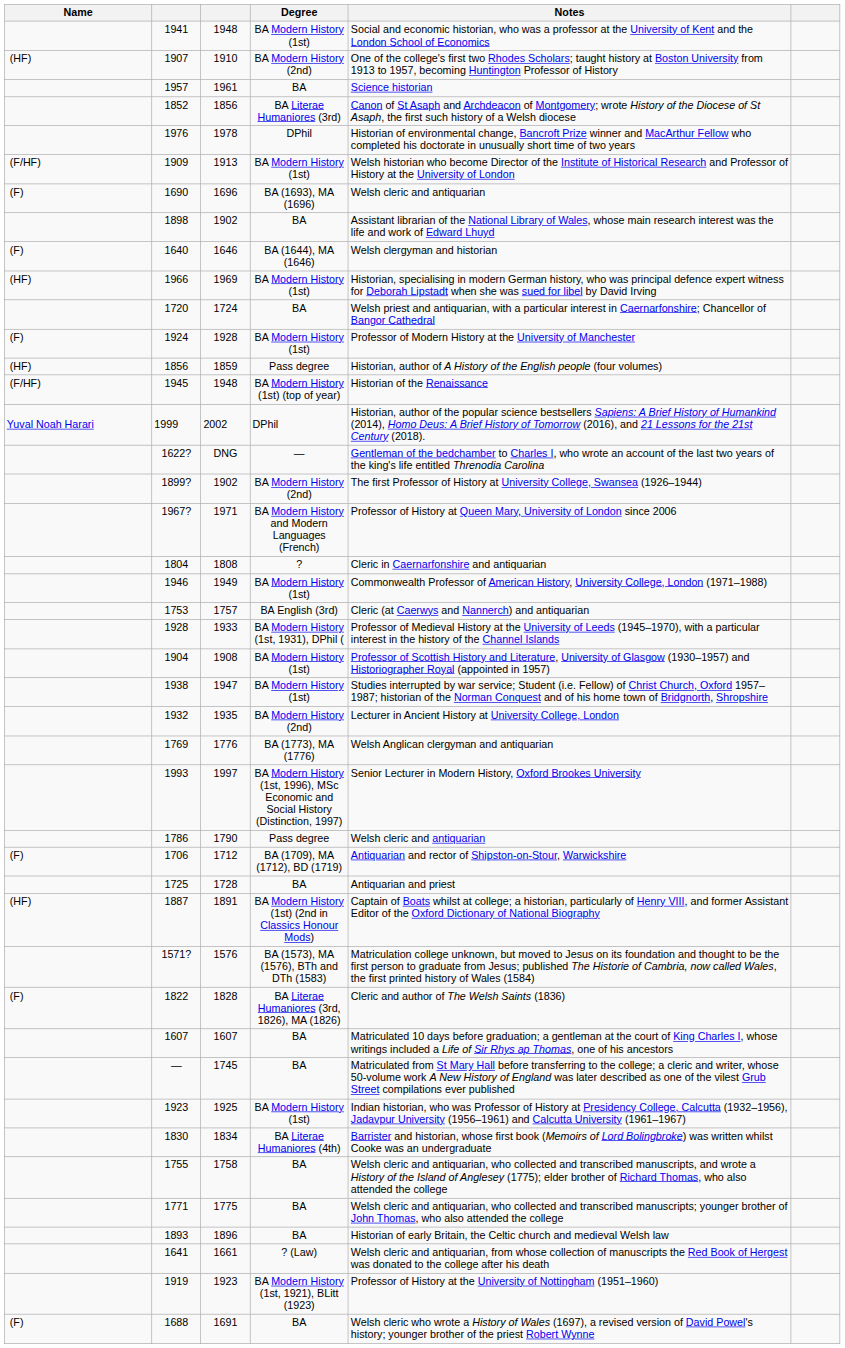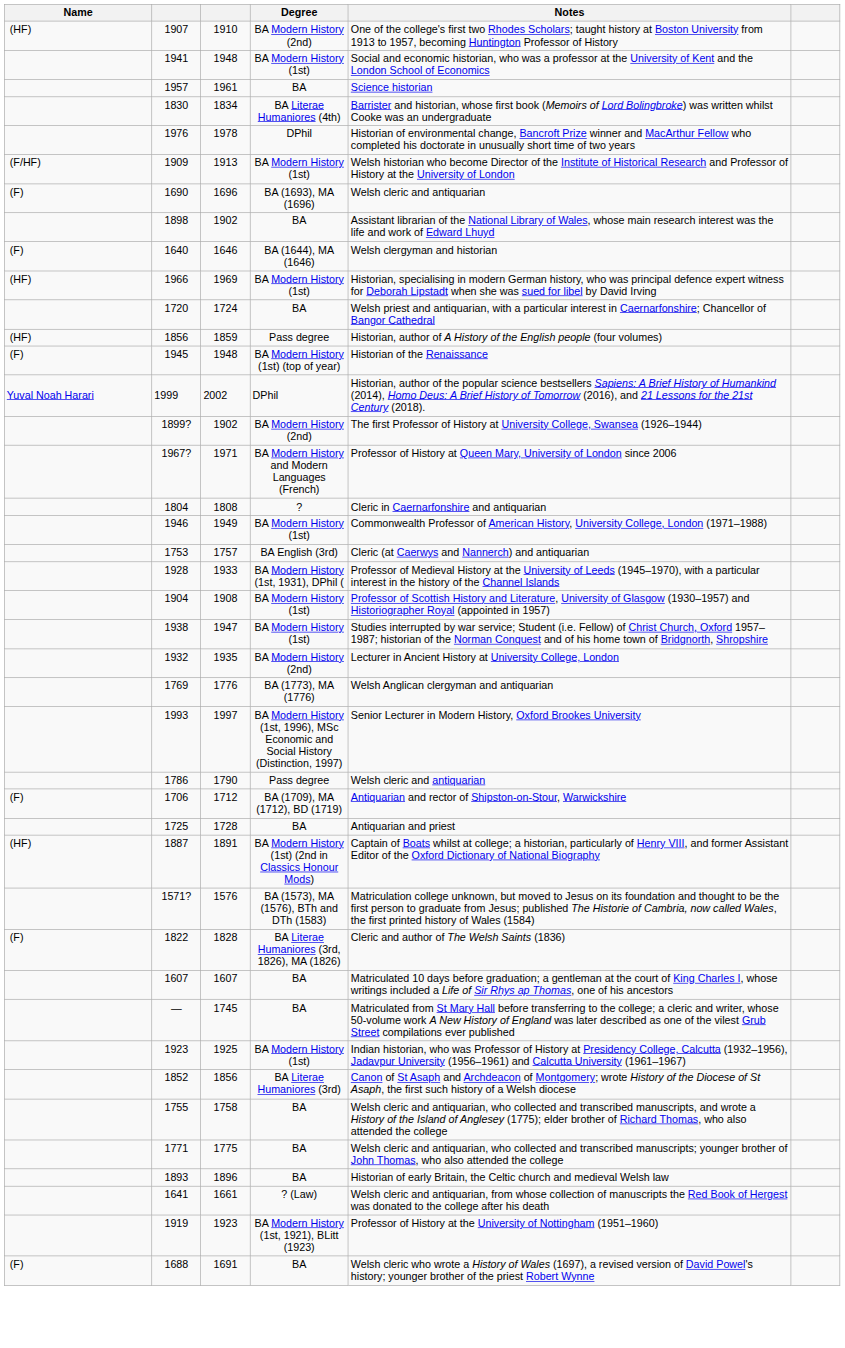 <table class="wikitable sortable">
 <tr>
 <th width="15%">Name</th>
 <th width="5%"></th>
 <th width="5%"></th>
 <th width="10%" class="unsortable">Degree</th>
 <th width="45%" class="unsortable">Notes</th>
 <th width="5%" class="unsortable"></th>
 </tr>
 <tr valign="top">
+<td> (HF)</td>
+<td align="center">1907</td>
+<td align="center">1910</td>
+<td align="center">BA <a href='#'>Modern History</a> (2nd)</td>
+<td>One of the college's first two <a href='#'>Rhodes Scholars</a>; taught history at <a href='#'>Boston University</a> from 1913 to 1957, becoming <a href='#'>Huntington</a> Professor of History</td>
+<td align="center"></td>
+</tr>
+<tr valign="top">
 <td></td>
 <td align="center">1941</td>
 <td align="center">1948</td>
 <td align="center">BA <a href='#'>Modern History</a> (1st)</td>
 <td>Social and economic historian, who was a professor at the <a href='#'>University of Kent</a> and the <a href='#'>London School of Economics</a></td>
-<td align="center"></td>
-</tr>
-<tr valign="top">
-<td> (HF)</td>
-<td align="center">1907</td>
-<td align="center">1910</td>
-<td align="center">BA <a href='#'>Modern History</a> (2nd)</td>
-<td>One of the college's first two <a href='#'>Rhodes Scholars</a>; taught history at <a href='#'>Boston University</a> from 1913 to 1957, becoming <a href='#'>Huntington</a> Professor of History</td>
 <td align="center"></td>
 </tr>
 <tr valign="top">
 <td></td>
 <td align="center">1957</td>
 <td align="center">1961</td>
 <td align="center">BA</td>
 <td><a href='#'>Science historian</a></td>
 <td align="center"></td>
 </tr>
 <tr valign="top">
 <td></td>
-<td align="center">1852</td>
-<td align="center">1856</td>
-<td align="center">BA <a href='#'>Literae Humaniores</a> (3rd)</td>
-<td><a href='#'>Canon</a> of <a href='#'>St Asaph</a> and <a href='#'>Archdeacon</a> of <a href='#'>Montgomery</a>; wrote <em>History of the Diocese of St Asaph</em>, the first such history of a Welsh diocese</td>
+<td align="center">1830</td>
+<td align="center">1834</td>
+<td align="center">BA <a href='#'>Literae Humaniores</a> (4th)</td>
+<td><a href='#'>Barrister</a> and historian, whose first book (<em>Memoirs of <a href='#'>Lord Bolingbroke</a></em>) was written whilst Cooke was an undergraduate</td>
 <td align="center"></td>
 </tr>
 <tr valign="top">
 <td></td>
 <td align="center">1976</td>
 <td align="center">1978</td>
 <td align="center">DPhil</td>
 <td>Historian of environmental change, <a href='#'>Bancroft Prize</a> winner and <a href='#'>MacArthur Fellow</a> who completed his doctorate in unusually short time of two years</td>
 <td align="center"></td>
 </tr>
 <tr valign="top">
 <td> (F/HF)</td>
 <td align="center">1909</td>
 <td align="center">1913</td>
 <td align="center">BA <a href='#'>Modern History</a> (1st)</td>
 <td>Welsh historian who become Director of the <a href='#'>Institute of Historical Research</a> and Professor of History at the <a href='#'>University of London</a></td>
 <td align="center"></td>
 </tr>
 <tr valign="top">
 <td> (F)</td>
 <td align="center">1690</td>
 <td align="center">1696</td>
 <td align="center">BA (1693), MA (1696)</td>
 <td>Welsh cleric and antiquarian</td>
 <td align="center"></td>
 </tr>
 <tr valign="top">
 <td></td>
 <td align="center">1898</td>
 <td align="center">1902</td>
 <td align="center">BA</td>
 <td>Assistant librarian of the <a href='#'>National Library of Wales</a>, whose main research interest was the life and work of <a href='#'>Edward Lhuyd</a></td>
 <td align="center"></td>
 </tr>
 <tr valign="top">
 <td> (F)</td>
 <td align="center">1640</td>
 <td align="center">1646</td>
 <td align="center">BA (1644), MA (1646)</td>
 <td>Welsh clergyman and historian</td>
 <td align="center"></td>
 </tr>
 <tr valign="top">
 <td> (HF)</td>
 <td align="center">1966</td>
 <td align="center">1969</td>
 <td align="center">BA <a href='#'>Modern History</a> (1st)</td>
 <td>Historian, specialising in modern German history, who was principal defence expert witness for <a href='#'>Deborah Lipstadt</a> when she was <a href='#'>sued for libel</a> by David Irving</td>
 <td align="center"></td>
 </tr>
 <tr valign="top">
 <td></td>
 <td align="center">1720</td>
 <td align="center">1724</td>
 <td align="center">BA</td>
 <td>Welsh priest and antiquarian, with a particular interest in <a href='#'>Caernarfonshire</a>; Chancellor of <a href='#'>Bangor Cathedral</a></td>
 <td align="center"></td>
 </tr>
 <tr valign="top">
-<td> (F)</td>
-<td align="center">1924</td>
-<td align="center">1928</td>
-<td align="center">BA <a href='#'>Modern History</a> (1st)</td>
-<td>Professor of Modern History at the <a href='#'>University of Manchester</a></td>
-<td align="center"></td>
-</tr>
-<tr valign="top">
 <td> (HF)</td>
 <td align="center">1856</td>
 <td align="center">1859</td>
 <td align="center">Pass degree</td>
 <td>Historian, author of <em>A History of the English people</em> (four volumes)</td>
 <td align="center"></td>
 </tr>
 <tr valign="top">
-<td> (F/HF)</td>
+<td> (F)</td>
 <td align="center">1945</td>
 <td align="center">1948</td>
 <td align="center">BA <a href='#'>Modern History</a> (1st) (top of year)</td>
 <td>Historian of the <a href='#'>Renaissance</a></td>
 <td align="center"></td>
 </tr>
 <tr>
 <td><a href='#'>Yuval Noah Harari</a></td>
 <td>1999</td>
 <td>2002</td>
 <td>DPhil</td>
 <td>Historian, author of the popular science bestsellers <em><a href='#'>Sapiens: A Brief History of Humankind</a></em> (2014), <em><a href='#'>Homo Deus: A Brief History of Tomorrow</a></em> (2016), and <em><a href='#'>21 Lessons for the 21st Century</a></em> (2018).</td>
-<td align="center"></td>
-</tr>
-<tr valign="top">
-<td></td>
-<td align="center"><span>1622</span>?</td>
-<td align="center">DNG</td>
-<td align="center">—</td>
-<td><a href='#'>Gentleman of the bedchamber</a> to <a href='#'>Charles I</a>, who wrote an account of the last two years of the king's life entitled <em>Threnodia Carolina</em></td>
 <td align="center"></td>
 </tr>
 <tr valign="top">
 <td></td>
 <td align="center"><span>1899</span>?</td>
 <td align="center">1902</td>
 <td align="center">BA <a href='#'>Modern History</a> (2nd)</td>
 <td>The first Professor of History at <a href='#'>University College, Swansea</a> (1926–1944)</td>
 <td align="center"></td>
 </tr>
 <tr valign="top">
 <td></td>
 <td align="center"><span>1967</span>?</td>
 <td align="center">1971</td>
 <td align="center">BA <a href='#'>Modern History</a> and Modern Languages (French)</td>
 <td>Professor of History at <a href='#'>Queen Mary, University of London</a> since 2006</td>
 <td align="center"></td>
 </tr>
 <tr valign="top">
 <td></td>
 <td align="center">1804</td>
 <td align="center">1808</td>
 <td align="center">?</td>
 <td>Cleric in <a href='#'>Caernarfonshire</a> and antiquarian</td>
 <td align="center"></td>
 </tr>
 <tr valign="top">
 <td></td>
 <td align="center">1946</td>
 <td align="center">1949</td>
 <td align="center">BA <a href='#'>Modern History</a> (1st)</td>
 <td>Commonwealth Professor of <a href='#'>American History</a>, <a href='#'>University College, London</a> (1971–1988)</td>
 <td align="center"></td>
 </tr>
 <tr valign="top">
 <td></td>
 <td align="center">1753</td>
 <td align="center">1757</td>
 <td align="center">BA English (3rd)</td>
 <td>Cleric (at <a href='#'>Caerwys</a> and <a href='#'>Nannerch</a>) and antiquarian</td>
 <td align="center"></td>
 </tr>
 <tr valign="top">
 <td></td>
 <td align="center">1928</td>
 <td align="center">1933</td>
 <td align="center">BA <a href='#'>Modern History</a> (1st, 1931), DPhil (</td>
 <td>Professor of Medieval History at the <a href='#'>University of Leeds</a> (1945–1970), with a particular interest in the history of the <a href='#'>Channel Islands</a></td>
 <td align="center"></td>
 </tr>
 <tr valign="top">
 <td></td>
 <td align="center">1904</td>
 <td align="center">1908</td>
 <td align="center">BA <a href='#'>Modern History</a> (1st)</td>
 <td><a href='#'>Professor of Scottish History and Literature</a>, <a href='#'>University of Glasgow</a> (1930–1957) and <a href='#'>Historiographer Royal</a> (appointed in 1957)</td>
 <td align="center"></td>
 </tr>
 <tr valign="top">
 <td></td>
 <td align="center">1938</td>
 <td align="center">1947</td>
 <td align="center">BA <a href='#'>Modern History</a> (1st)</td>
 <td>Studies interrupted by war service; Student (i.e. Fellow) of <a href='#'>Christ Church, Oxford</a> 1957–1987; historian of the <a href='#'>Norman Conquest</a> and of his home town of <a href='#'>Bridgnorth</a>, <a href='#'>Shropshire</a></td>
 <td align="center"></td>
 </tr>
 <tr valign="top">
 <td></td>
 <td align="center">1932</td>
 <td align="center">1935</td>
 <td align="center">BA <a href='#'>Modern History</a> (2nd)</td>
 <td>Lecturer in Ancient History at <a href='#'>University College, London</a></td>
 <td align="center"></td>
 </tr>
 <tr valign="top">
 <td></td>
 <td align="center">1769</td>
 <td align="center">1776</td>
 <td align="center">BA (1773), MA (1776)</td>
 <td>Welsh Anglican clergyman and antiquarian</td>
 <td align="center"></td>
 </tr>
 <tr valign="top">
 <td></td>
 <td align="center">1993</td>
 <td align="center">1997</td>
 <td align="center">BA <a href='#'>Modern History</a> (1st, 1996), MSc Economic and Social History (Distinction, 1997)</td>
 <td>Senior Lecturer in Modern History, <a href='#'>Oxford Brookes University</a></td>
 <td align="center"></td>
 </tr>
 <tr valign="top">
 <td></td>
 <td align="center">1786</td>
 <td align="center">1790</td>
 <td align="center">Pass degree</td>
 <td>Welsh cleric and <a href='#'>antiquarian</a></td>
 <td align="center"></td>
 </tr>
 <tr valign="top">
 <td> (F)</td>
 <td align="center">1706</td>
 <td align="center">1712</td>
 <td align="center">BA (1709), MA (1712), BD (1719)</td>
 <td><a href='#'>Antiquarian</a> and rector of <a href='#'>Shipston-on-Stour</a>, <a href='#'>Warwickshire</a></td>
 <td align="center"></td>
 </tr>
 <tr valign="top">
 <td></td>
 <td align="center">1725</td>
 <td align="center">1728</td>
 <td align="center">BA</td>
 <td>Antiquarian and priest</td>
 <td align="center"></td>
 </tr>
 <tr valign="top">
 <td> (HF)</td>
 <td align="center">1887</td>
 <td align="center">1891</td>
 <td align="center">BA <a href='#'>Modern History</a> (1st) (2nd in <a href='#'>Classics Honour Mods</a>)</td>
 <td>Captain of <a href='#'>Boats</a> whilst at college; a historian, particularly of <a href='#'>Henry VIII</a>, and former Assistant Editor of the <a href='#'>Oxford Dictionary of National Biography</a></td>
 <td align="center"></td>
 </tr>
 <tr valign="top">
 <td></td>
 <td align="center"><span>1571</span>?</td>
 <td align="center">1576</td>
 <td align="center">BA (1573), MA (1576), BTh and DTh (1583)</td>
 <td>Matriculation college unknown, but moved to Jesus on its foundation and thought to be the first person to graduate from Jesus; published <em>The Historie of Cambria, now called Wales</em>, the first printed history of Wales (1584)</td>
 <td align="center"></td>
 </tr>
 <tr valign="top">
 <td> (F)</td>
 <td align="center">1822</td>
 <td align="center">1828</td>
 <td align="center">BA <a href='#'>Literae Humaniores</a> (3rd, 1826), MA (1826)</td>
 <td>Cleric and author of <em>The Welsh Saints</em> (1836)</td>
 <td align="center"></td>
 </tr>
 <tr valign="top">
 <td></td>
 <td align="center">1607</td>
 <td align="center">1607</td>
 <td align="center">BA</td>
 <td>Matriculated 10 days before graduation; a gentleman at the court of <a href='#'>King Charles I</a>, whose writings included a <em>Life of <a href='#'>Sir Rhys ap Thomas</a></em>, one of his ancestors</td>
 <td align="center"></td>
 </tr>
 <tr valign="top">
 <td></td>
 <td align="center">—</td>
 <td align="center">1745</td>
 <td align="center">BA</td>
 <td>Matriculated from <a href='#'>St Mary Hall</a> before transferring to the college; a cleric and writer, whose 50-volume work <em>A New History of England</em> was later described as one of the vilest <a href='#'>Grub Street</a> compilations ever published</td>
 <td align="center"></td>
 </tr>
 <tr valign="top">
 <td></td>
 <td align="center">1923</td>
 <td align="center">1925</td>
 <td align="center">BA <a href='#'>Modern History</a> (1st)</td>
 <td>Indian historian, who was Professor of History at <a href='#'>Presidency College, Calcutta</a> (1932–1956), <a href='#'>Jadavpur University</a> (1956–1961) and <a href='#'>Calcutta University</a> (1961–1967)</td>
 <td align="center"></td>
 </tr>
 <tr valign="top">
 <td></td>
-<td align="center">1830</td>
-<td align="center">1834</td>
-<td align="center">BA <a href='#'>Literae Humaniores</a> (4th)</td>
-<td><a href='#'>Barrister</a> and historian, whose first book (<em>Memoirs of <a href='#'>Lord Bolingbroke</a></em>) was written whilst Cooke was an undergraduate</td>
+<td align="center">1852</td>
+<td align="center">1856</td>
+<td align="center">BA <a href='#'>Literae Humaniores</a> (3rd)</td>
+<td><a href='#'>Canon</a> of <a href='#'>St Asaph</a> and <a href='#'>Archdeacon</a> of <a href='#'>Montgomery</a>; wrote <em>History of the Diocese of St Asaph</em>, the first such history of a Welsh diocese</td>
 <td align="center"></td>
 </tr>
 <tr valign="top">
 <td></td>
 <td align="center">1755</td>
 <td align="center">1758</td>
 <td align="center">BA</td>
 <td>Welsh cleric and antiquarian, who collected and transcribed manuscripts, and wrote a <em>History of the Island of Anglesey</em> (1775); elder brother of <a href='#'>Richard Thomas</a>, who also attended the college</td>
 <td align="center"></td>
 </tr>
 <tr valign="top">
 <td></td>
 <td align="center">1771</td>
 <td align="center">1775</td>
 <td align="center">BA</td>
 <td>Welsh cleric and antiquarian, who collected and transcribed manuscripts; younger brother of <a href='#'>John Thomas</a>, who also attended the college</td>
 <td align="center"></td>
 </tr>
 <tr valign="top">
 <td></td>
 <td align="center">1893</td>
 <td align="center">1896</td>
 <td align="center">BA</td>
 <td>Historian of early Britain, the Celtic church and medieval Welsh law</td>
 <td align="center"></td>
 </tr>
 <tr valign="top">
 <td></td>
 <td align="center">1641</td>
 <td align="center">1661</td>
 <td align="center">? (Law)</td>
 <td>Welsh cleric and antiquarian, from whose collection of manuscripts the <a href='#'>Red Book of Hergest</a> was donated to the college after his death</td>
 <td align="center"></td>
 </tr>
 <tr valign="top">
 <td></td>
 <td align="center">1919</td>
 <td align="center">1923</td>
 <td align="center">BA <a href='#'>Modern History</a> (1st, 1921), BLitt (1923)</td>
 <td>Professor of History at the <a href='#'>University of Nottingham</a> (1951–1960)</td>
 <td align="center"></td>
 </tr>
 <tr valign="top">
 <td> (F)</td>
 <td align="center">1688</td>
 <td align="center">1691</td>
 <td align="center">BA</td>
 <td>Welsh cleric who wrote a <em>History of Wales</em> (1697), a revised version of <a href='#'>David Powel</a>'s history; younger brother of the priest <a href='#'>Robert Wynne</a></td>
 <td align="center"></td>
 </tr>
 </table>
